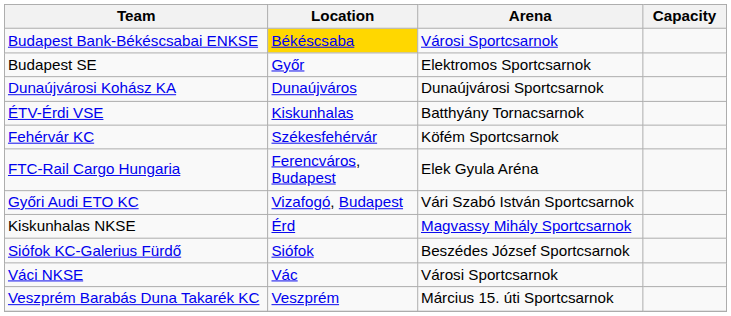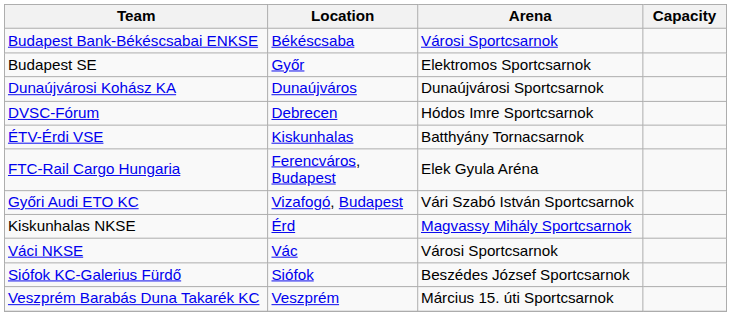 <table class="wikitable sortable" style="text-align: left;">
 <tr>
 <th width="270">Team</th>
 <th>Location</th>
 <th>Arena</th>
 <th align="center">Capacity</th>
 </tr>
 <tr>
 <td width="250"><a href='#'>Budapest Bank-Békéscsabai ENKSE</a></td>
-<td width="150" style="background: gold;"><a href='#'>Békéscsaba</a></td>
+<td width="150"><a href='#'>Békéscsaba</a></td>
 <td width="230"><a href='#'>Városi Sportcsarnok</a></td>
 <td width="80" align="center"></td>
 </tr>
 <tr>
 <td width="250">Budapest SE</td>
 <td width="150"><a href='#'>Győr</a></td>
 <td width="230">Elektromos Sportcsarnok</td>
 <td width="80" align="center"></td>
 </tr>
 <tr>
 <td width="250"><a href='#'>Dunaújvárosi Kohász KA</a></td>
 <td width="150"><a href='#'>Dunaújváros</a></td>
 <td width="230">Dunaújvárosi Sportcsarnok</td>
 <td width="80" align="center"></td>
 </tr>
 <tr>
+<td width="250"><a href='#'>DVSC-Fórum</a></td>
+<td width="150"><a href='#'>Debrecen</a></td>
+<td width="230">Hódos Imre Sportcsarnok</td>
+<td width="80" align="center"></td>
+</tr>
+<tr>
 <td width="250"><a href='#'>ÉTV-Érdi VSE</a></td>
 <td width="150"><a href='#'>Kiskunhalas</a></td>
 <td width="230">Batthyány Tornacsarnok</td>
-<td width="80" align="center"></td>
-</tr>
-<tr>
-<td width="250"><a href='#'>Fehérvár KC</a></td>
-<td width="150"><a href='#'>Székesfehérvár</a></td>
-<td width="230">Köfém Sportcsarnok</td>
 <td width="80" align="center"></td>
 </tr>
 <tr>
 <td width="250"><a href='#'>FTC-Rail Cargo Hungaria</a></td>
 <td width="150"><a href='#'>Ferencváros</a>, <a href='#'>Budapest</a></td>
 <td width="230">Elek Gyula Aréna</td>
 <td width="80" align="center"></td>
 </tr>
 <tr>
 <td width="250"><a href='#'>Győri Audi ETO KC</a></td>
 <td width="150"><a href='#'>Vizafogó</a>, <a href='#'>Budapest</a></td>
 <td width="230">Vári Szabó István Sportcsarnok</td>
 <td width="80" align="center"></td>
 </tr>
 <tr>
 <td width="250">Kiskunhalas NKSE</td>
 <td width="150"><a href='#'>Érd</a></td>
 <td width="230"><a href='#'>Magvassy Mihály Sportcsarnok</a></td>
 <td width="80" align="center"></td>
 </tr>
 <tr>
+<td width="250"><a href='#'>Váci NKSE</a></td>
+<td width="150"><a href='#'>Vác</a></td>
+<td width="230">Városi Sportcsarnok</td>
+<td width="80" align="center"></td>
+</tr>
+<tr>
 <td width="250"><a href='#'>Siófok KC-Galerius Fürdő</a></td>
 <td width="150"><a href='#'>Siófok</a></td>
 <td width="230">Beszédes József Sportcsarnok</td>
-<td width="80" align="center"></td>
-</tr>
-<tr>
-<td width="250"><a href='#'>Váci NKSE</a></td>
-<td width="150"><a href='#'>Vác</a></td>
-<td width="230">Városi Sportcsarnok</td>
 <td width="80" align="center"></td>
 </tr>
 <tr>
 <td width="250"><a href='#'>Veszprém Barabás Duna Takarék KC</a></td>
 <td width="150"><a href='#'>Veszprém</a></td>
 <td width="230">Március 15. úti Sportcsarnok</td>
 <td width="80" align="center"></td>
 </tr>
 <tr>
 </tr>
 </table>
